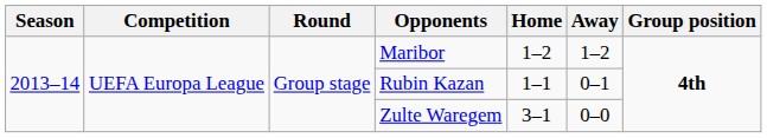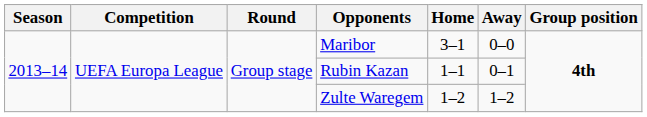 <table class="wikitable">
 <tr>
 <th>Season</th>
 <th>Competition</th>
 <th>Round</th>
 <th>Opponents</th>
 <th>Home</th>
 <th>Away</th>
 <th>Group position</th>
 </tr>
 <tr>
 <td rowspan="3"><a href='#'>2013–14</a></td>
 <td rowspan="3"><a href='#'>UEFA Europa League</a></td>
 <td rowspan="3"><a href='#'>Group stage</a></td>
 <td> <a href='#'>Maribor</a></td>
-<td style="text-align:center;">1–2</td>
-<td style="text-align:center;">1–2</td>
+<td style="text-align:center;">3–1</td>
+<td style="text-align:center;">0–0</td>
 <td rowspan=3 style="text-align:center;"><strong>4th</strong></td>
 </tr>
 <tr>
 <td> <a href='#'>Rubin Kazan</a></td>
 <td style="text-align:center;">1–1</td>
 <td style="text-align:center;">0–1</td>
 </tr>
 <tr>
 <td> <a href='#'>Zulte Waregem</a></td>
-<td style="text-align:center;">3–1</td>
-<td style="text-align:center;">0–0</td>
+<td style="text-align:center;">1–2</td>
+<td style="text-align:center;">1–2</td>
 </tr>
 </table>
